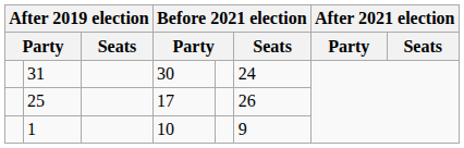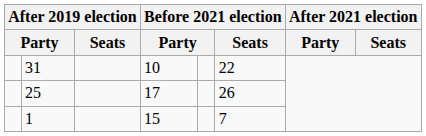 <table class="wikitable">
 <tr>
 <th colspan="3">After 2019 election</th>
 <th colspan="3">Before 2021 election</th>
 <th colspan="3">After 2021 election</th>
 </tr>
 <tr>
 <th colspan="2">Party</th>
 <th>Seats</th>
 <th colspan="2">Party</th>
 <th>Seats</th>
 <th colspan="2">Party</th>
 <th>Seats</th>
 </tr>
 <tr>
 <td></td>
 <td>31</td>
 <td></td>
-<td>30</td>
+<td>10</td>
 <td></td>
-<td>24</td>
+<td>22</td>
 </tr>
 <tr>
 <td></td>
 <td>25</td>
 <td></td>
 <td>17</td>
 <td></td>
 <td>26</td>
 </tr>
 <tr>
 <td></td>
 <td>1</td>
 <td></td>
-<td>10</td>
+<td>15</td>
 <td></td>
-<td>9</td>
+<td>7</td>
 </tr>
 </table>
